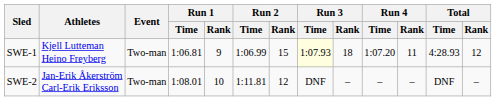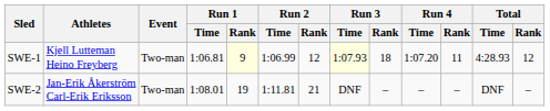 <table class="wikitable" border="1" style="font-size:90%">
 <tr>
 <th rowspan="2">Sled</th>
 <th rowspan="2">Athletes</th>
 <th rowspan="2">Event</th>
 <th colspan="2">Run 1</th>
 <th colspan="2">Run 2</th>
 <th colspan="2">Run 3</th>
 <th colspan="2">Run 4</th>
 <th colspan="2">Total</th>
 </tr>
 <tr>
 <th>Time</th>
 <th>Rank</th>
 <th>Time</th>
 <th>Rank</th>
 <th>Time</th>
 <th>Rank</th>
 <th>Time</th>
 <th>Rank</th>
 <th>Time</th>
 <th>Rank</th>
 </tr>
 <tr>
 <td align="center">SWE-1</td>
 <td><a href='#'>Kjell Lutteman</a><br><a href='#'>Heino Freyberg</a></td>
 <td>Two-man</td>
 <td align="center">1:06.81</td>
-<td align="center">9</td>
+<td align="center" style="background: lightyellow;">9</td>
 <td align="center">1:06.99</td>
-<td align="center">15</td>
+<td align="center">12</td>
 <td align="center" style="background: lightyellow;">1:07.93</td>
 <td align="center">18</td>
 <td align="center">1:07.20</td>
 <td align="center">11</td>
 <td align="center">4:28.93</td>
 <td align="center">12</td>
 </tr>
 <tr>
 <td align="center">SWE-2</td>
 <td><a href='#'>Jan-Erik Åkerström</a><br><a href='#'>Carl-Erik Eriksson</a></td>
 <td>Two-man</td>
 <td align="center">1:08.01</td>
-<td align="center">10</td>
+<td align="center">19</td>
 <td align="center">1:11.81</td>
-<td align="center">12</td>
+<td align="center">21</td>
 <td align="center">DNF</td>
 <td align="center">–</td>
 <td align="center">–</td>
 <td align="center">–</td>
 <td align="center">DNF</td>
 <td align="center">–</td>
 </tr>
 </table>
